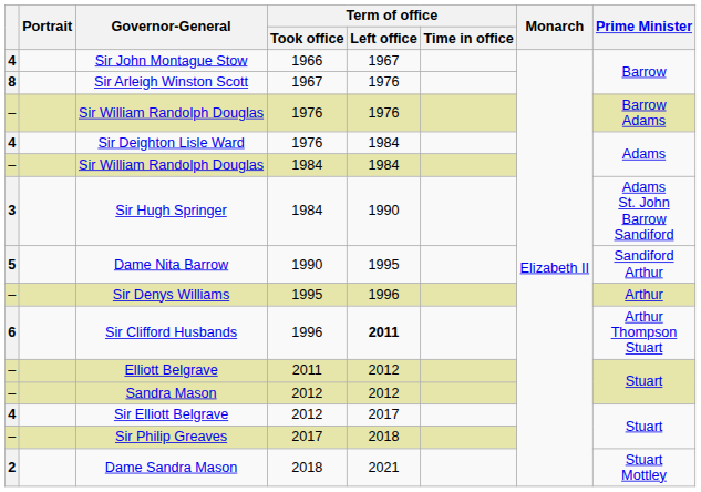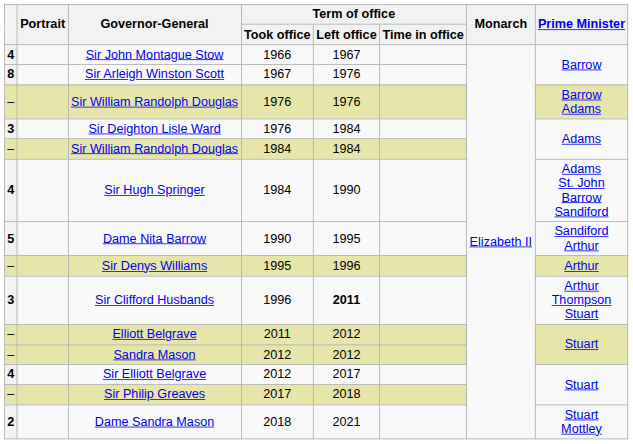 <table class="wikitable" style="text-align:center">
 <tr>
 <th rowspan=2></th>
 <th rowspan=2>Portrait</th>
 <th rowspan=2>Governor-General<br></th>
 <th colspan=3>Term of office</th>
 <th rowspan=2>Monarch</th>
 <th rowspan=2><a href='#'>Prime Minister</a></th>
 </tr>
 <tr>
 <th>Took office</th>
 <th>Left office</th>
 <th>Time in office</th>
 </tr>
 <tr>
 <th>4</th>
 <td></td>
 <td><a href='#'>Sir John Montague Stow</a><br></td>
 <td> 1966</td>
 <td> 1967</td>
 <td></td>
 <td rowspan="14"><a href='#'>Elizabeth II</a></td>
 <td rowspan="2"><a href='#'>Barrow</a></td>
 </tr>
 <tr>
 <th>8</th>
 <td></td>
 <td><a href='#'>Sir Arleigh Winston Scott</a><br></td>
 <td> 1967</td>
 <td> 1976<br></td>
 <td></td>
 </tr>
 <tr style="background:#e6e6aa;">
 <td>–</td>
 <td></td>
 <td><a href='#'>Sir William Randolph Douglas</a><br></td>
 <td> 1976</td>
 <td> 1976</td>
 <td></td>
 <td><a href='#'>Barrow</a><br><a href='#'>Adams</a></td>
 </tr>
 <tr>
-<th>4</th>
+<th>3</th>
 <td></td>
 <td><a href='#'>Sir Deighton Lisle Ward</a><br></td>
 <td> 1976</td>
 <td> 1984<br></td>
 <td></td>
 <td rowspan="2"><a href='#'>Adams</a></td>
 </tr>
 <tr style="background:#e6e6aa;">
 <td>–</td>
 <td></td>
 <td><a href='#'>Sir William Randolph Douglas</a><br></td>
 <td> 1984</td>
 <td> 1984</td>
 <td></td>
 </tr>
 <tr>
-<th>3</th>
+<th>4</th>
 <td></td>
 <td><a href='#'>Sir Hugh Springer</a><br></td>
 <td> 1984</td>
 <td> 1990</td>
 <td></td>
 <td><a href='#'>Adams</a><br><a href='#'>St. John</a><br><a href='#'>Barrow</a><br><a href='#'>Sandiford</a></td>
 </tr>
 <tr>
 <th>5</th>
 <td></td>
 <td><a href='#'>Dame Nita Barrow</a><br></td>
 <td> 1990</td>
 <td> 1995<br></td>
 <td></td>
 <td><a href='#'>Sandiford</a><br><a href='#'>Arthur</a></td>
 </tr>
 <tr style="background:#e6e6aa;">
 <td>–</td>
 <td></td>
 <td><a href='#'>Sir Denys Williams</a><br></td>
 <td> 1995</td>
 <td> 1996</td>
 <td></td>
 <td><a href='#'>Arthur</a></td>
 </tr>
 <tr>
-<th>6</th>
+<th>3</th>
 <td></td>
 <td><a href='#'>Sir Clifford Husbands</a><br></td>
 <td> 1996</td>
 <td><strong> 2011</strong></td>
 <td></td>
 <td><a href='#'>Arthur</a><br><a href='#'>Thompson</a><br><a href='#'>Stuart</a></td>
 </tr>
 <tr style="background:#e6e6aa;">
 <td>– </td>
 <td></td>
 <td><a href='#'>Elliott Belgrave</a><br></td>
 <td> 2011</td>
 <td> 2012</td>
 <td></td>
 <td rowspan="2"><a href='#'>Stuart</a></td>
 </tr>
 <tr style="background:#e6e6aa;">
 <td>– </td>
 <td></td>
 <td><a href='#'>Sandra Mason</a><br></td>
 <td> 2012</td>
 <td> 2012</td>
 <td></td>
 </tr>
 <tr>
 <th>4</th>
 <td></td>
 <td><a href='#'>Sir Elliott Belgrave</a><br></td>
 <td> 2012</td>
 <td> 2017</td>
 <td></td>
 <td rowspan="2"><a href='#'>Stuart</a></td>
 </tr>
 <tr style="background:#e6e6aa;">
 <td>– </td>
 <td></td>
 <td><a href='#'>Sir Philip Greaves</a><br></td>
 <td> 2017</td>
 <td> 2018</td>
 <td></td>
 </tr>
 <tr>
 <th>2</th>
 <td></td>
 <td><a href='#'>Dame Sandra Mason</a><br></td>
 <td> 2018</td>
 <td> 2021</td>
 <td></td>
 <td><a href='#'>Stuart</a><br><a href='#'>Mottley</a></td>
 </tr>
 </table>
